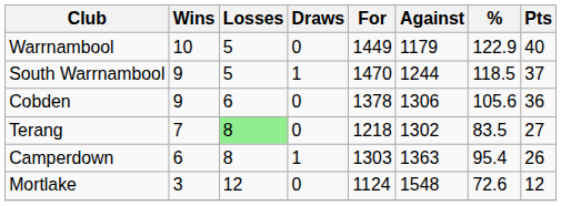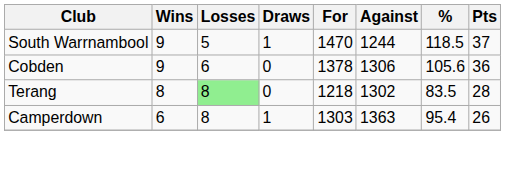 <table class="wikitable">
 <tr>
 <th>Club</th>
 <th>Wins</th>
 <th>Losses</th>
 <th>Draws</th>
 <th>For</th>
 <th>Against</th>
 <th>%</th>
 <th>Pts</th>
-</tr>
-<tr>
-<td>Warrnambool</td>
-<td>10</td>
-<td>5</td>
-<td>0</td>
-<td>1449</td>
-<td>1179</td>
-<td>122.9</td>
-<td>40</td>
 </tr>
 <tr>
 <td>South Warrnambool</td>
 <td>9</td>
 <td>5</td>
 <td>1</td>
 <td>1470</td>
 <td>1244</td>
 <td>118.5</td>
 <td>37</td>
 </tr>
 <tr>
 <td>Cobden</td>
 <td>9</td>
 <td>6</td>
 <td>0</td>
 <td>1378</td>
 <td>1306</td>
 <td>105.6</td>
 <td>36</td>
 </tr>
 <tr>
 <td>Terang</td>
-<td>7</td>
+<td>8</td>
 <td style="background: lightgreen;">8</td>
 <td>0</td>
 <td>1218</td>
 <td>1302</td>
 <td>83.5</td>
-<td>27</td>
+<td>28</td>
 </tr>
 <tr>
 <td>Camperdown</td>
 <td>6</td>
 <td>8</td>
 <td>1</td>
 <td>1303</td>
 <td>1363</td>
 <td>95.4</td>
 <td>26</td>
 </tr>
 <tr>
-<td>Mortlake</td>
-<td>3</td>
-<td>12</td>
-<td>0</td>
-<td>1124</td>
-<td>1548</td>
-<td>72.6</td>
-<td>12</td>
-</tr>
-<tr>
 </tr>
 </table>
